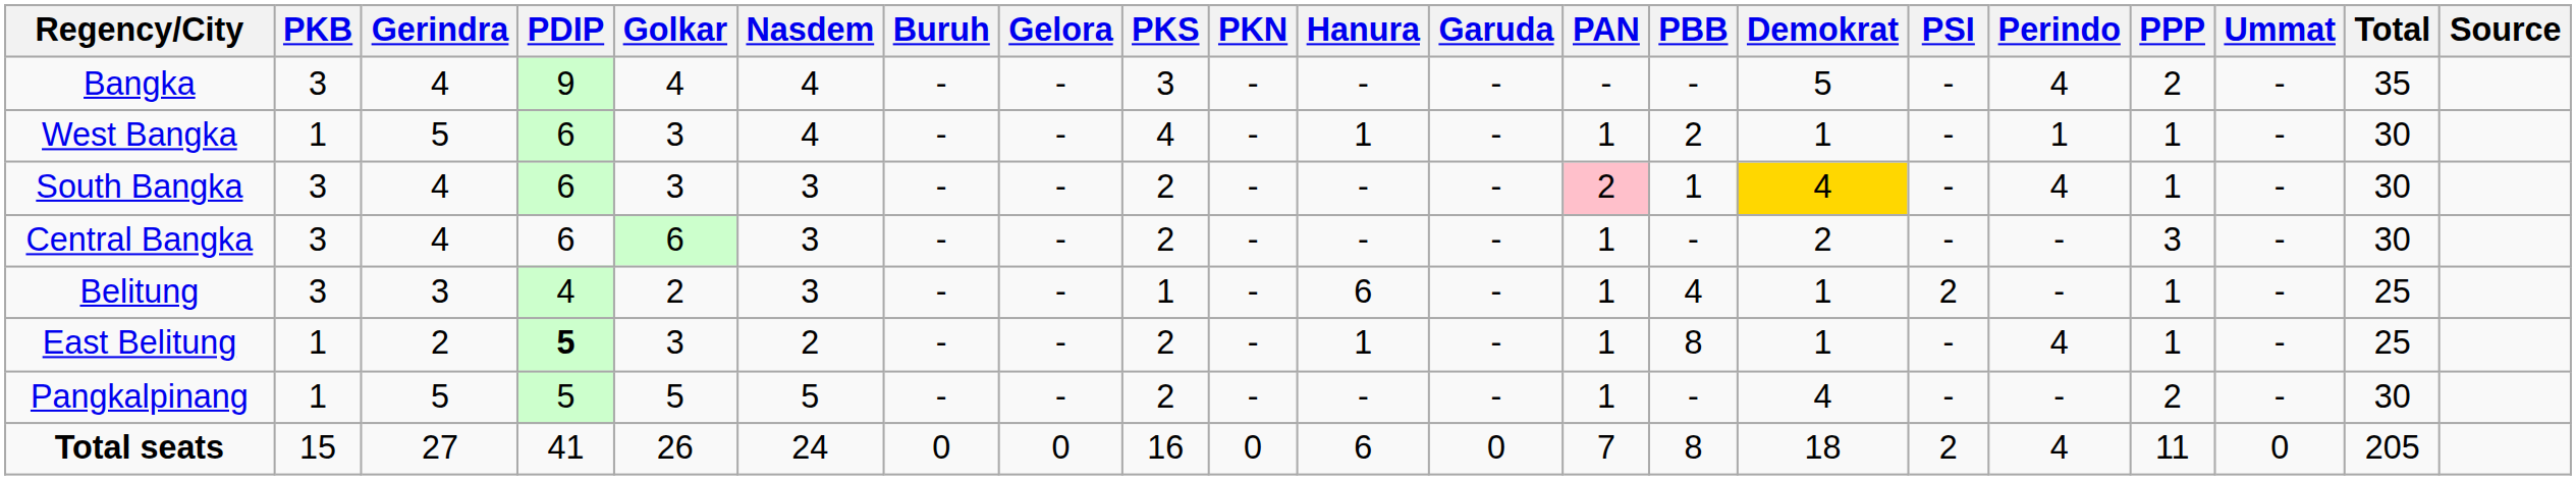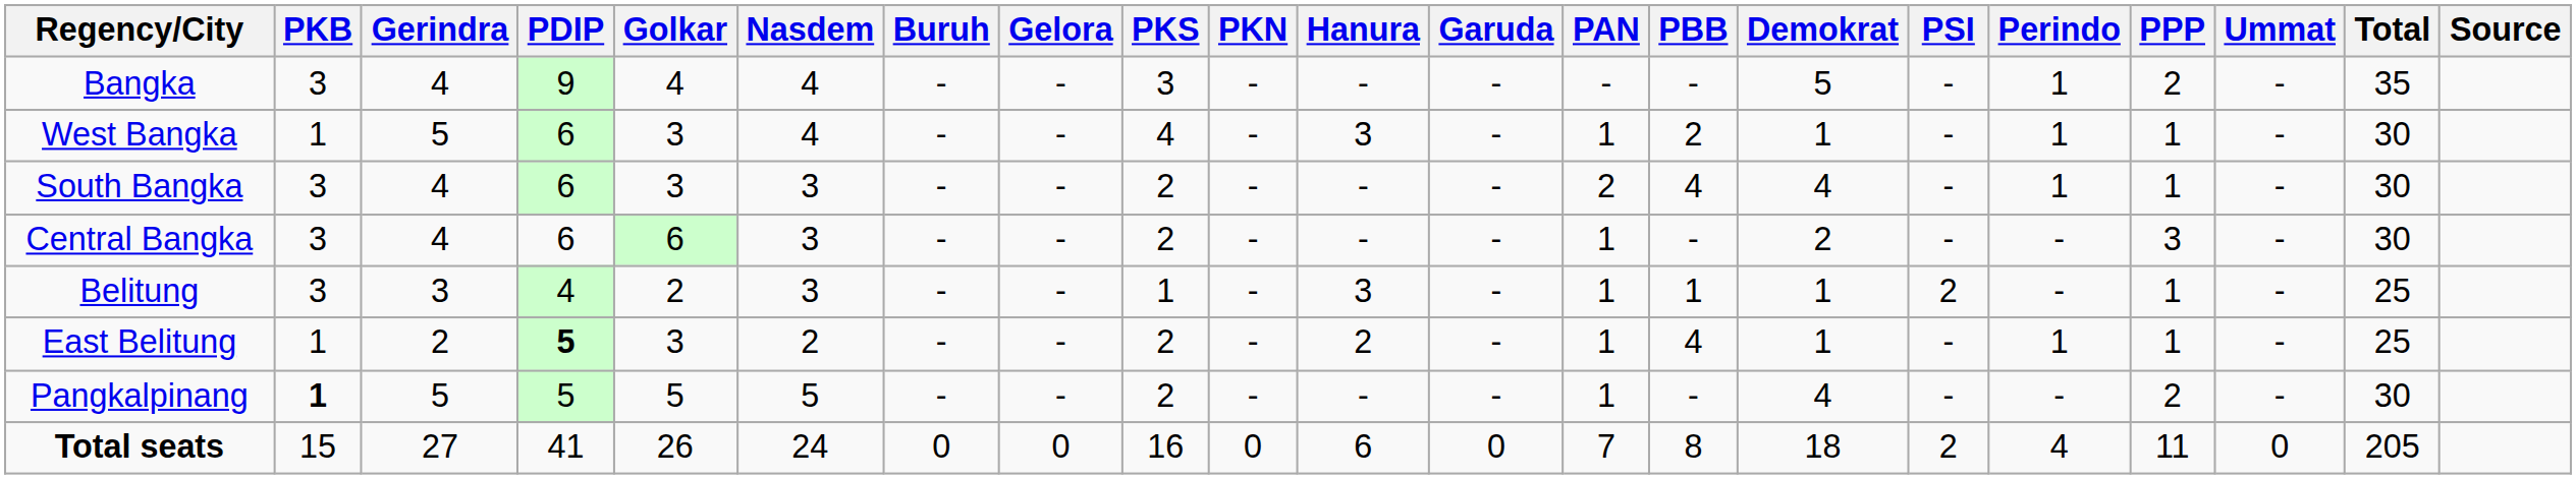 <table class="wikitable sortable" style="text-align:center">
 <tr>
 <th scope=col width=10%>Regency/City</th>
 <th scope=col width=3%><a href='#'>PKB</a></th>
 <th scope=col width=3%><a href='#'>Gerindra</a></th>
 <th scope=col width=3%><a href='#'>PDIP</a></th>
 <th scope=col width=3%><a href='#'>Golkar</a></th>
 <th scope=col width=3%><a href='#'>Nasdem</a></th>
 <th scope=col width=3%><a href='#'>Buruh</a></th>
 <th scope=col width=3%><a href='#'>Gelora</a></th>
 <th scope=col width=3%><a href='#'>PKS</a></th>
 <th scope=col width=3%><a href='#'>PKN</a></th>
 <th scope=col width=3%><a href='#'>Hanura</a></th>
 <th scope=col width=3%><a href='#'>Garuda</a></th>
 <th scope=col width=3%><a href='#'>PAN</a></th>
 <th scope=col width=3%><a href='#'>PBB</a></th>
 <th scope=col width=3%><a href='#'>Demokrat</a></th>
 <th scope=col width=3%><a href='#'>PSI</a></th>
 <th scope=col width=3%><a href='#'>Perindo</a></th>
 <th scope=col width=3%><a href='#'>PPP</a></th>
 <th scope=col width=3%><a href='#'>Ummat</a></th>
 <th scope=col width=3%>Total</th>
 <th scope=col width=3%>Source</th>
 </tr>
 <tr>
 <td><a href='#'>Bangka</a></td>
 <td>3</td>
 <td>4</td>
 <td style="background:#cfc;">9</td>
 <td>4</td>
 <td>4</td>
 <td>-</td>
 <td>-</td>
 <td>3</td>
 <td>-</td>
 <td>-</td>
 <td>-</td>
 <td>-</td>
 <td>-</td>
 <td>5</td>
 <td>-</td>
-<td>4</td>
+<td>1</td>
 <td>2</td>
 <td>-</td>
 <td>35</td>
 <td></td>
 </tr>
 <tr>
 <td><a href='#'>West Bangka</a></td>
 <td>1</td>
 <td>5</td>
 <td style="background:#cfc;">6</td>
 <td>3</td>
 <td>4</td>
 <td>-</td>
 <td>-</td>
 <td>4</td>
 <td>-</td>
-<td>1</td>
+<td>3</td>
 <td>-</td>
 <td>1</td>
 <td>2</td>
 <td>1</td>
 <td>-</td>
 <td>1</td>
 <td>1</td>
 <td>-</td>
 <td>30</td>
 <td></td>
 </tr>
 <tr>
 <td><a href='#'>South Bangka</a></td>
 <td>3</td>
 <td>4</td>
 <td style="background:#cfc;">6</td>
 <td>3</td>
 <td>3</td>
 <td>-</td>
 <td>-</td>
 <td>2</td>
 <td>-</td>
 <td>-</td>
 <td>-</td>
-<td style="background: pink;">2</td>
+<td>2</td>
+<td>4</td>
+<td>4</td>
+<td>-</td>
 <td>1</td>
-<td style="background: gold;">4</td>
-<td>-</td>
-<td>4</td>
 <td>1</td>
 <td>-</td>
 <td>30</td>
 <td></td>
 </tr>
 <tr>
 <td><a href='#'>Central Bangka</a></td>
 <td>3</td>
 <td>4</td>
 <td>6</td>
 <td style="background:#cfc;">6</td>
 <td>3</td>
 <td>-</td>
 <td>-</td>
 <td>2</td>
 <td>-</td>
 <td>-</td>
 <td>-</td>
 <td>1</td>
 <td>-</td>
 <td>2</td>
 <td>-</td>
 <td>-</td>
 <td>3</td>
 <td>-</td>
 <td>30</td>
 <td></td>
 </tr>
 <tr>
 <td><a href='#'>Belitung</a></td>
 <td>3</td>
 <td>3</td>
 <td style="background:#cfc;">4</td>
 <td>2</td>
 <td>3</td>
 <td>-</td>
 <td>-</td>
 <td>1</td>
 <td>-</td>
-<td>6</td>
+<td>3</td>
 <td>-</td>
 <td>1</td>
-<td>4</td>
+<td>1</td>
 <td>1</td>
 <td>2</td>
 <td>-</td>
 <td>1</td>
 <td>-</td>
 <td>25</td>
 <td></td>
 </tr>
 <tr>
 <td><a href='#'>East Belitung</a></td>
 <td>1</td>
 <td>2</td>
 <td style="background:#cfc;"><strong>5</strong></td>
 <td>3</td>
 <td>2</td>
 <td>-</td>
 <td>-</td>
 <td>2</td>
 <td>-</td>
+<td>2</td>
+<td>-</td>
+<td>1</td>
+<td>4</td>
 <td>1</td>
 <td>-</td>
 <td>1</td>
-<td>8</td>
-<td>1</td>
-<td>-</td>
-<td>4</td>
 <td>1</td>
 <td>-</td>
 <td>25</td>
 <td></td>
 </tr>
 <tr>
 <td><a href='#'>Pangkalpinang</a></td>
-<td>1</td>
+<td><strong>1</strong></td>
 <td>5</td>
 <td style="background:#cfc;">5</td>
 <td>5</td>
 <td>5</td>
 <td>-</td>
 <td>-</td>
 <td>2</td>
 <td>-</td>
 <td>-</td>
 <td>-</td>
 <td>1</td>
 <td>-</td>
 <td>4</td>
 <td>-</td>
 <td>-</td>
 <td>2</td>
 <td>-</td>
 <td>30</td>
 <td></td>
 </tr>
 <tr>
 <td><strong>Total seats</strong></td>
 <td>15</td>
 <td>27</td>
 <td>41</td>
 <td>26</td>
 <td>24</td>
 <td>0</td>
 <td>0</td>
 <td>16</td>
 <td>0</td>
 <td>6</td>
 <td>0</td>
 <td>7</td>
 <td>8</td>
 <td>18</td>
 <td>2</td>
 <td>4</td>
 <td>11</td>
 <td>0</td>
 <td>205</td>
 </tr>
 </table>
